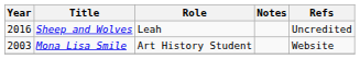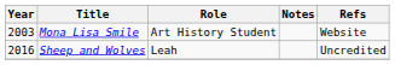 <table class="wikitable sortable">
 <tr>
 <th>Year</th>
 <th>Title</th>
 <th>Role</th>
 <th class="unsortable">Notes</th>
 <th class="unsortable">Refs</th>
 </tr>
 <tr>
+<td>2003</td>
+<td><em><a href='#'>Mona Lisa Smile</a></em></td>
+<td>Art History Student</td>
+<td></td>
+<td>Website</td>
+</tr>
+<tr>
 <td>2016</td>
 <td><em><a href='#'>Sheep and Wolves</a></em></td>
 <td>Leah</td>
 <td></td>
 <td>Uncredited  </td>
 </tr>
 <tr>
-<td>2003</td>
-<td><em><a href='#'>Mona Lisa Smile</a></em></td>
-<td>Art History Student</td>
-<td></td>
-<td>Website</td>
-</tr>
-<tr>
 </tr>
 </table>
